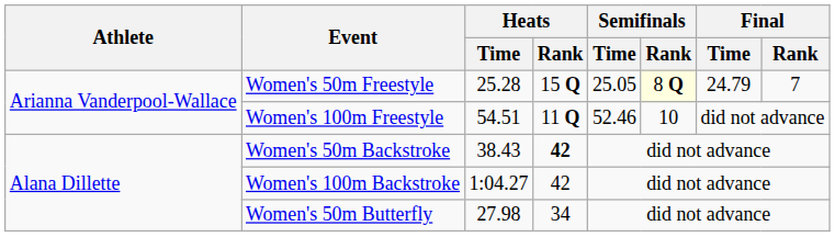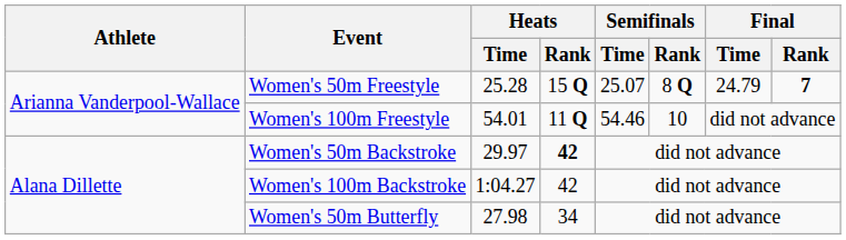 <table class=wikitable style="font-size:90%">
 <tr>
 <th rowspan="2">Athlete</th>
 <th rowspan="2">Event</th>
 <th colspan="2">Heats</th>
 <th colspan="2">Semifinals</th>
 <th colspan="2">Final</th>
 </tr>
 <tr>
 <th>Time</th>
 <th>Rank</th>
 <th>Time</th>
 <th>Rank</th>
 <th>Time</th>
 <th>Rank</th>
 </tr>
 <tr>
 <td rowspan="2"><a href='#'>Arianna Vanderpool-Wallace</a></td>
 <td><a href='#'>Women's 50m Freestyle</a></td>
 <td align=center>25.28</td>
 <td align=center>15 <strong>Q</strong></td>
-<td align=center>25.05</td>
-<td align=center style="background: lightyellow;">8 <strong>Q</strong></td>
+<td align=center>25.07</td>
+<td align=center>8 <strong>Q</strong></td>
 <td align=center>24.79</td>
-<td align=center>7</td>
+<td align=center><strong>7</strong></td>
 </tr>
 <tr>
 <td><a href='#'>Women's 100m Freestyle</a></td>
-<td align=center>54.51</td>
+<td align=center>54.01</td>
 <td align=center>11 <strong>Q</strong></td>
-<td align=center>52.46</td>
+<td align=center>54.46</td>
 <td align=center>10</td>
 <td align=center colspan=2>did not advance</td>
 </tr>
 <tr>
 <td rowspan="3"><a href='#'>Alana Dillette</a></td>
 <td><a href='#'>Women's 50m Backstroke</a></td>
-<td align=center>38.43</td>
+<td align=center>29.97</td>
 <td align=center><strong>42</strong></td>
 <td align=center colspan=4>did not advance</td>
 </tr>
 <tr>
 <td><a href='#'>Women's 100m Backstroke</a></td>
 <td align=center>1:04.27</td>
 <td align=center>42</td>
 <td align=center colspan=4>did not advance</td>
 </tr>
 <tr>
 <td><a href='#'>Women's 50m Butterfly</a></td>
 <td align=center>27.98</td>
 <td align=center>34</td>
 <td align=center colspan=4>did not advance</td>
 </tr>
 </table>
